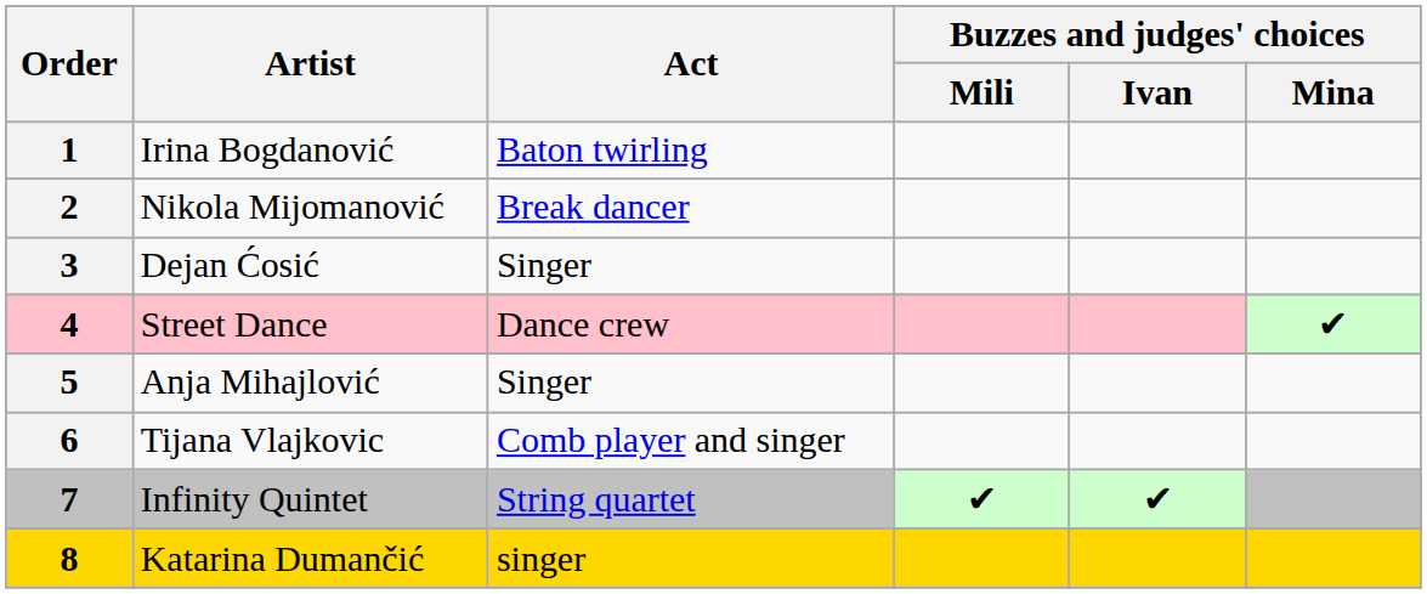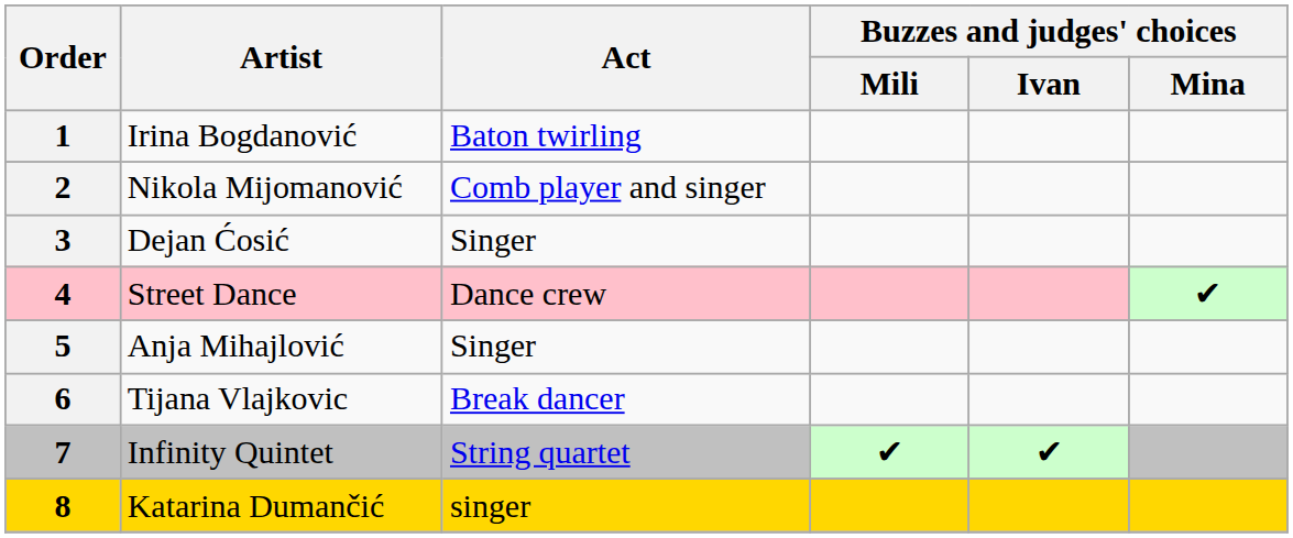 <table class="wikitable" style="width:100%;">
 <tr>
 <th rowspan=2>Order</th>
 <th rowspan=2>Artist</th>
 <th rowspan=2>Act</th>
 <th colspan=3>Buzzes and judges' choices</th>
 </tr>
 <tr>
 <th width="70">Mili</th>
 <th width="70">Ivan</th>
 <th width="70">Mina</th>
 </tr>
 <tr>
 <th>1</th>
 <td>Irina Bogdanović</td>
 <td><a href='#'>Baton twirling</a></td>
 <td></td>
 <td></td>
 <td></td>
 </tr>
 <tr>
 <th>2</th>
 <td>Nikola Mijomanović</td>
-<td><a href='#'>Break dancer</a></td>
+<td><a href='#'>Comb player</a> and singer</td>
 <td></td>
 <td></td>
 <td></td>
 </tr>
 <tr>
 <th>3</th>
 <td>Dejan Ćosić</td>
 <td>Singer</td>
 <td></td>
 <td></td>
 <td></td>
 </tr>
 <tr>
 <th style="background:pink;">4</th>
 <td style="background:pink;">Street Dance</td>
 <td style="background:pink;">Dance crew</td>
 <td style="background:pink;"></td>
 <td style="background:pink;"></td>
 <td style="background:#cfc; text-align:center;">✔</td>
 </tr>
 <tr>
 <th>5</th>
 <td>Anja Mihajlović</td>
 <td>Singer</td>
 <td></td>
 <td></td>
 <td></td>
 </tr>
 <tr>
 <th>6</th>
 <td>Tijana Vlajkovic</td>
-<td><a href='#'>Comb player</a> and singer</td>
+<td><a href='#'>Break dancer</a></td>
 <td></td>
 <td></td>
 <td></td>
 </tr>
 <tr>
 <th style="background:silver;">7</th>
 <td style="background:silver;">Infinity Quintet</td>
 <td style="background:silver;"><a href='#'>String quartet</a></td>
 <td style="background:#cfc; text-align:center;">✔</td>
 <td style="background:#cfc; text-align:center;">✔</td>
 <td style="background:silver;"></td>
 </tr>
 <tr>
 <th style="background:gold;">8</th>
 <td style="background:gold;">Katarina Dumančić</td>
 <td style="background:gold;">singer</td>
 <td style="background:gold;"></td>
 <td style="background:gold;"></td>
 <td style="background:gold;"></td>
 </tr>
 <tr>
 </tr>
 </table>
